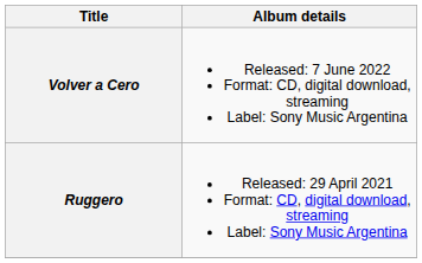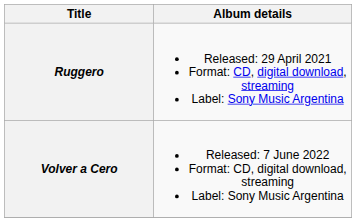 <table class="wikitable plainrowheaders" style="text-align:center;">
 <tr>
 <th scope="col" style="width:12em;">Title</th>
 <th scope="col" style="width:16em;">Album details</th>
 </tr>
 <tr>
+<th scope="row"><em>Ruggero</em></th>
+<td><br><ul><li>Released: 29 April 2021</li><li>Format: <a href='#'>CD</a>, <a href='#'>digital download</a>, <a href='#'>streaming</a></li><li>Label: <a href='#'>Sony Music Argentina</a></li></ul></td>
+</tr>
+<tr>
 <th scope="row"><em>Volver a Cero</em></th>
 <td><br><ul><li>Released: 7 June 2022</li><li>Format: CD, digital download, streaming</li><li>Label: Sony Music Argentina</li></ul></td>
 </tr>
 <tr>
-<th scope="row"><em>Ruggero</em></th>
-<td><br><ul><li>Released: 29 April 2021</li><li>Format: <a href='#'>CD</a>, <a href='#'>digital download</a>, <a href='#'>streaming</a></li><li>Label: <a href='#'>Sony Music Argentina</a></li></ul></td>
-</tr>
-<tr>
 </tr>
 </table>
